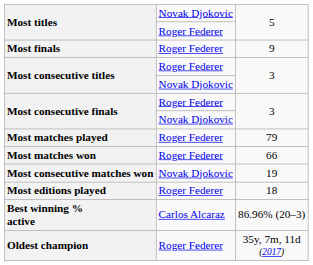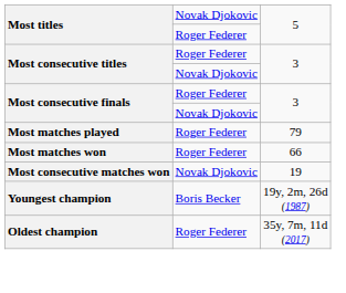 <table class=wikitable>
 <tr>
 <th rowspan = 2 style="text-align:left;">Most titles</th>
 <td> <a href='#'>Novak Djokovic</a></td>
 <td rowspan = 2 style="text-align:center;">5</td>
 </tr>
 <tr>
 <td> <a href='#'>Roger Federer</a></td>
-</tr>
-<tr>
-<th style="text-align:left;">Most finals</th>
-<td> <a href='#'>Roger Federer</a></td>
-<td style="text-align:center;">9</td>
 </tr>
 <tr>
 <th rowspan = 2 style="text-align:left;">Most consecutive titles</th>
 <td> <a href='#'>Roger Federer</a><br></td>
 <td rowspan = 2 style="text-align:center;">3</td>
 </tr>
 <tr>
 <td> <a href='#'>Novak Djokovic</a><br></td>
 </tr>
 <tr>
 <th rowspan = 2 style="text-align:left;">Most consecutive finals</th>
 <td> <a href='#'>Roger Federer</a><br></td>
 <td rowspan = 2 style="text-align:center;">3</td>
 </tr>
 <tr>
 <td> <a href='#'>Novak Djokovic</a><br></td>
 </tr>
 <tr>
 <th style="text-align:left;">Most matches played</th>
 <td> <a href='#'>Roger Federer</a></td>
 <td style="text-align:center;">79</td>
 </tr>
 <tr>
 <th style="text-align:left;">Most matches won</th>
 <td> <a href='#'>Roger Federer</a></td>
 <td style="text-align:center;">66</td>
 </tr>
 <tr>
 <th style="text-align:left;">Most consecutive matches won</th>
 <td> <a href='#'>Novak Djokovic</a></td>
 <td style="text-align:center;">19</td>
 </tr>
 <tr>
-<th style="text-align:left;">Most editions played</th>
-<td> <a href='#'>Roger Federer</a></td>
-<td style="text-align:center;">18</td>
-</tr>
-<tr>
-<th style="text-align:left;">Best winning %<br>active</th>
-<td> <a href='#'>Carlos Alcaraz</a></td>
-<td style="text-align:center;">86.96% (20–3)</td>
+<th style="text-align:left;">Youngest champion</th>
+<td> <a href='#'>Boris Becker</a></td>
+<td style="text-align:center;">19y, 2m, 26d<br><small><em>(<a href='#'>1987</a>)</em></small></td>
 </tr>
 <tr>
 <th style="text-align:left;">Oldest champion</th>
 <td> <a href='#'>Roger Federer</a></td>
 <td style="text-align:center;">35y, 7m, 11d<br><small><em>(<a href='#'>2017</a>)</em></small></td>
 </tr>
 </table>
